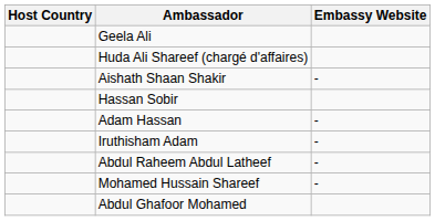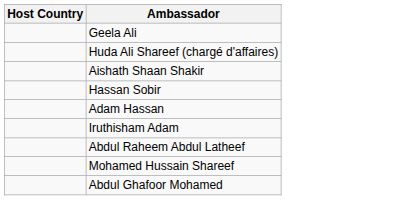 <table class="wikitable sortable">
 <tr>
 <th>Host Country</th>
 <th>Ambassador</th>
-<th>Embassy Website</th>
 </tr>
 <tr>
 <td></td>
 <td>Geela Ali</td>
-<td></td>
 </tr>
 <tr>
 <td></td>
 <td>Huda Ali Shareef (chargé d'affaires)</td>
-<td></td>
 </tr>
 <tr>
 <td></td>
 <td>Aishath Shaan Shakir</td>
-<td>-</td>
 </tr>
 <tr>
 <td></td>
 <td>Hassan Sobir</td>
-<td></td>
 </tr>
 <tr>
 <td></td>
 <td>Adam Hassan</td>
-<td>-</td>
 </tr>
 <tr>
 <td></td>
 <td>Iruthisham Adam</td>
-<td>-</td>
 </tr>
 <tr>
 <td></td>
 <td>Abdul Raheem Abdul Latheef</td>
-<td>-</td>
 </tr>
 <tr>
 <td></td>
 <td>Mohamed Hussain Shareef</td>
-<td>-</td>
 </tr>
 <tr>
 <td></td>
 <td>Abdul Ghafoor Mohamed</td>
-<td></td>
 </tr>
 </table>
